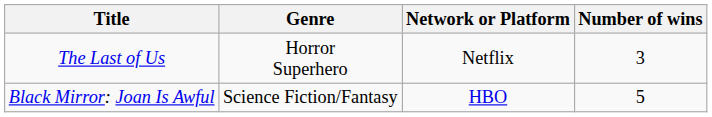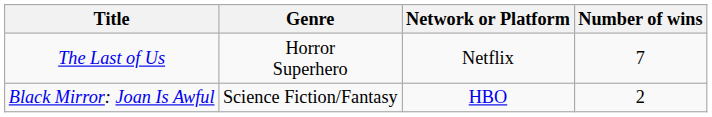 <table class="wikitable">
 <tr>
 <th>Title</th>
 <th>Genre</th>
 <th>Network or Platform</th>
 <th>Number of wins</th>
 </tr>
 <tr style="text-align:center">
 <td><em><a href='#'>The Last of Us</a></em></td>
 <td>Horror<br>Superhero</td>
 <td>Netflix</td>
-<td>3</td>
+<td>7</td>
 </tr>
 <tr style="text-align:center">
 <td><em><a href='#'>Black Mirror</a>: <a href='#'>Joan Is Awful</a></em></td>
 <td rowspan="2">Science Fiction/Fantasy</td>
 <td><a href='#'>HBO</a></td>
-<td>5</td>
+<td>2</td>
 </tr>
 </table>
